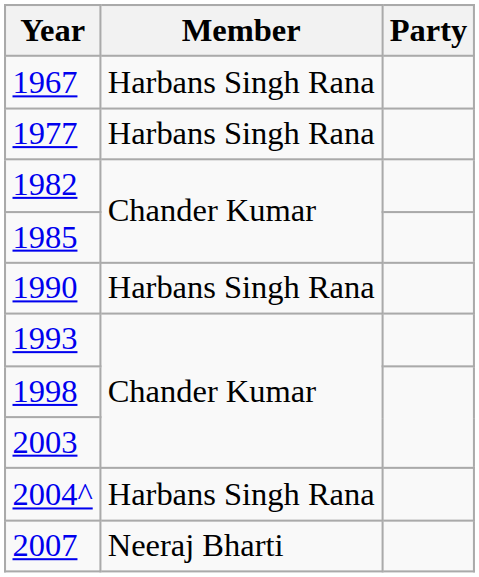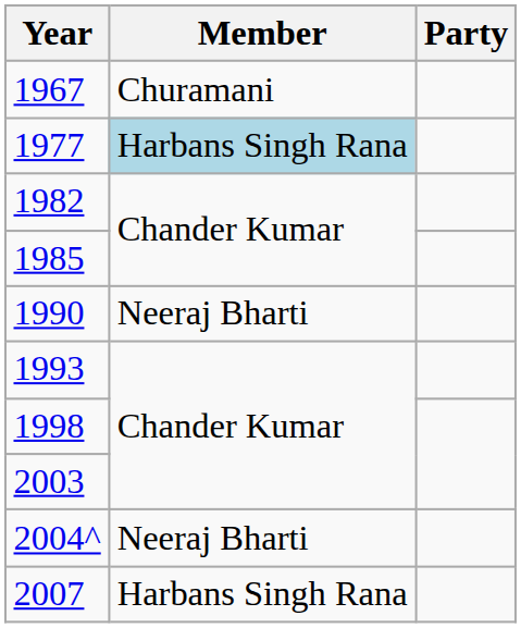 <table class="wikitable">
 <tr>
 <th>Year</th>
 <th>Member</th>
 <th colspan="2">Party</th>
 </tr>
 <tr>
 <td><a href='#'>1967</a></td>
-<td>Harbans Singh Rana</td>
+<td>Churamani</td>
 <td></td>
 </tr>
 <tr>
 <td><a href='#'>1977</a></td>
-<td>Harbans Singh Rana</td>
+<td style="background: lightblue;">Harbans Singh Rana</td>
 <td></td>
 </tr>
 <tr>
 <td><a href='#'>1982</a></td>
 <td rowspan=2>Chander Kumar</td>
 <td></td>
 </tr>
 <tr>
 <td><a href='#'>1985</a></td>
 </tr>
 <tr>
 <td><a href='#'>1990</a></td>
-<td>Harbans Singh Rana</td>
+<td>Neeraj Bharti</td>
 <td></td>
 </tr>
 <tr>
 <td><a href='#'>1993</a></td>
 <td rowspan=3>Chander Kumar</td>
 <td></td>
 </tr>
 <tr>
 <td><a href='#'>1998</a></td>
 </tr>
 <tr>
 <td><a href='#'>2003</a></td>
 </tr>
 <tr>
 <td><a href='#'>2004^</a></td>
-<td>Harbans Singh Rana</td>
+<td>Neeraj Bharti</td>
 <td></td>
 </tr>
 <tr>
 <td><a href='#'>2007</a></td>
-<td>Neeraj Bharti</td>
+<td>Harbans Singh Rana</td>
 <td></td>
 </tr>
 </table>
